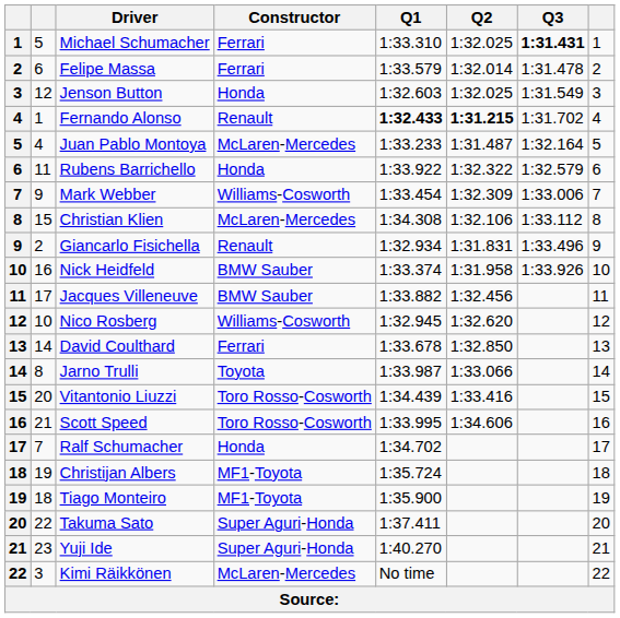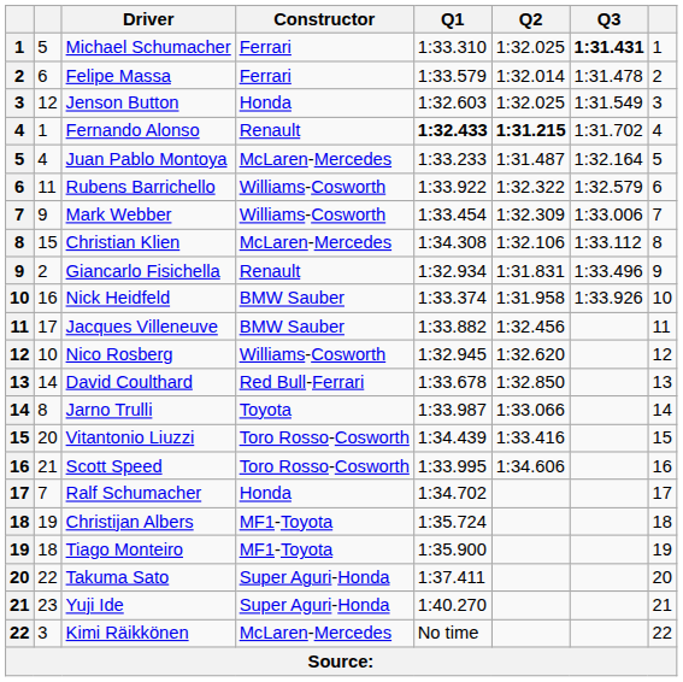 <table class="wikitable sortable" style="font-size: 85%;">
 <tr>
 <th></th>
 <th></th>
 <th>Driver</th>
 <th>Constructor</th>
 <th>Q1</th>
 <th>Q2</th>
 <th>Q3</th>
 <th></th>
 </tr>
 <tr>
 <th>1</th>
 <td>5</td>
 <td> <a href='#'>Michael Schumacher</a></td>
 <td><a href='#'>Ferrari</a></td>
 <td>1:33.310</td>
 <td>1:32.025</td>
 <td><strong>1:31.431</strong></td>
 <td>1</td>
 </tr>
 <tr>
 <th>2</th>
 <td>6</td>
 <td> <a href='#'>Felipe Massa</a></td>
 <td><a href='#'>Ferrari</a></td>
 <td>1:33.579</td>
 <td>1:32.014</td>
 <td>1:31.478</td>
 <td>2</td>
 </tr>
 <tr>
 <th>3</th>
 <td>12</td>
 <td> <a href='#'>Jenson Button</a></td>
 <td><a href='#'>Honda</a></td>
 <td>1:32.603</td>
 <td>1:32.025</td>
 <td>1:31.549</td>
 <td>3</td>
 </tr>
 <tr>
 <th>4</th>
 <td>1</td>
 <td> <a href='#'>Fernando Alonso</a></td>
 <td><a href='#'>Renault</a></td>
 <td><strong>1:32.433</strong></td>
 <td><strong>1:31.215</strong></td>
 <td>1:31.702</td>
 <td>4</td>
 </tr>
 <tr>
 <th>5</th>
 <td>4</td>
 <td> <a href='#'>Juan Pablo Montoya</a></td>
 <td><a href='#'>McLaren</a>-<a href='#'>Mercedes</a></td>
 <td>1:33.233</td>
 <td>1:31.487</td>
 <td>1:32.164</td>
 <td>5</td>
 </tr>
 <tr>
 <th>6</th>
 <td>11</td>
 <td> <a href='#'>Rubens Barrichello</a></td>
-<td><a href='#'>Honda</a></td>
+<td><a href='#'>Williams</a>-<a href='#'>Cosworth</a></td>
 <td>1:33.922</td>
 <td>1:32.322</td>
 <td>1:32.579</td>
 <td>6</td>
 </tr>
 <tr>
 <th>7</th>
 <td>9</td>
 <td> <a href='#'>Mark Webber</a></td>
 <td><a href='#'>Williams</a>-<a href='#'>Cosworth</a></td>
 <td>1:33.454</td>
 <td>1:32.309</td>
 <td>1:33.006</td>
 <td>7</td>
 </tr>
 <tr>
 <th>8</th>
 <td>15</td>
 <td> <a href='#'>Christian Klien</a></td>
 <td><a href='#'>McLaren</a>-<a href='#'>Mercedes</a></td>
 <td>1:34.308</td>
 <td>1:32.106</td>
 <td>1:33.112</td>
 <td>8</td>
 </tr>
 <tr>
 <th>9</th>
 <td>2</td>
 <td> <a href='#'>Giancarlo Fisichella</a></td>
 <td><a href='#'>Renault</a></td>
 <td>1:32.934</td>
 <td>1:31.831</td>
 <td>1:33.496</td>
 <td>9</td>
 </tr>
 <tr>
 <th>10</th>
 <td>16</td>
 <td> <a href='#'>Nick Heidfeld</a></td>
 <td><a href='#'>BMW Sauber</a></td>
 <td>1:33.374</td>
 <td>1:31.958</td>
 <td>1:33.926</td>
 <td>10</td>
 </tr>
 <tr>
 <th>11</th>
 <td>17</td>
 <td> <a href='#'>Jacques Villeneuve</a></td>
 <td><a href='#'>BMW Sauber</a></td>
 <td>1:33.882</td>
 <td>1:32.456</td>
 <td></td>
 <td>11</td>
 </tr>
 <tr>
 <th>12</th>
 <td>10</td>
 <td> <a href='#'>Nico Rosberg</a></td>
 <td><a href='#'>Williams</a>-<a href='#'>Cosworth</a></td>
 <td>1:32.945</td>
 <td>1:32.620</td>
 <td></td>
 <td>12</td>
 </tr>
 <tr>
 <th>13</th>
 <td>14</td>
 <td> <a href='#'>David Coulthard</a></td>
-<td><a href='#'>Ferrari</a></td>
+<td><a href='#'>Red Bull</a>-<a href='#'>Ferrari</a></td>
 <td>1:33.678</td>
 <td>1:32.850</td>
 <td></td>
 <td>13</td>
 </tr>
 <tr>
 <th>14</th>
 <td>8</td>
 <td> <a href='#'>Jarno Trulli</a></td>
 <td><a href='#'>Toyota</a></td>
 <td>1:33.987</td>
 <td>1:33.066</td>
 <td></td>
 <td>14</td>
 </tr>
 <tr>
 <th>15</th>
 <td>20</td>
 <td> <a href='#'>Vitantonio Liuzzi</a></td>
 <td><a href='#'>Toro Rosso</a>-<a href='#'>Cosworth</a></td>
 <td>1:34.439</td>
 <td>1:33.416</td>
 <td></td>
 <td>15</td>
 </tr>
 <tr>
 <th>16</th>
 <td>21</td>
 <td> <a href='#'>Scott Speed</a></td>
 <td><a href='#'>Toro Rosso</a>-<a href='#'>Cosworth</a></td>
 <td>1:33.995</td>
 <td>1:34.606</td>
 <td></td>
 <td>16</td>
 </tr>
 <tr>
 <th>17</th>
 <td>7</td>
 <td> <a href='#'>Ralf Schumacher</a></td>
 <td><a href='#'>Honda</a></td>
 <td>1:34.702</td>
 <td></td>
 <td></td>
 <td>17</td>
 </tr>
 <tr>
 <th>18</th>
 <td>19</td>
 <td> <a href='#'>Christijan Albers</a></td>
 <td><a href='#'>MF1</a>-<a href='#'>Toyota</a></td>
 <td>1:35.724</td>
 <td></td>
 <td></td>
 <td>18</td>
 </tr>
 <tr>
 <th>19</th>
 <td>18</td>
 <td> <a href='#'>Tiago Monteiro</a></td>
 <td><a href='#'>MF1</a>-<a href='#'>Toyota</a></td>
 <td>1:35.900</td>
 <td></td>
 <td></td>
 <td>19</td>
 </tr>
 <tr>
 <th>20</th>
 <td>22</td>
 <td> <a href='#'>Takuma Sato</a></td>
 <td><a href='#'>Super Aguri</a>-<a href='#'>Honda</a></td>
 <td>1:37.411</td>
 <td></td>
 <td></td>
 <td>20</td>
 </tr>
 <tr>
 <th>21</th>
 <td>23</td>
 <td> <a href='#'>Yuji Ide</a></td>
 <td><a href='#'>Super Aguri</a>-<a href='#'>Honda</a></td>
 <td>1:40.270</td>
 <td></td>
 <td></td>
 <td>21</td>
 </tr>
 <tr>
 <th>22</th>
 <td>3</td>
 <td> <a href='#'>Kimi Räikkönen</a></td>
 <td><a href='#'>McLaren</a>-<a href='#'>Mercedes</a></td>
 <td>No time</td>
 <td></td>
 <td></td>
 <td>22</td>
 </tr>
 <tr>
 <th colspan=8>Source:</th>
 </tr>
 </table>
